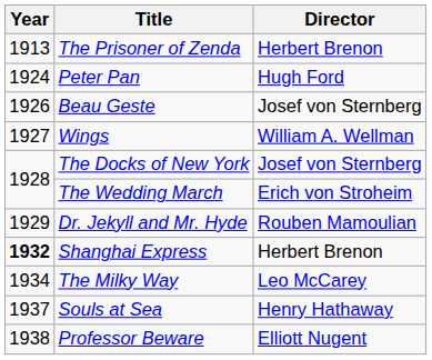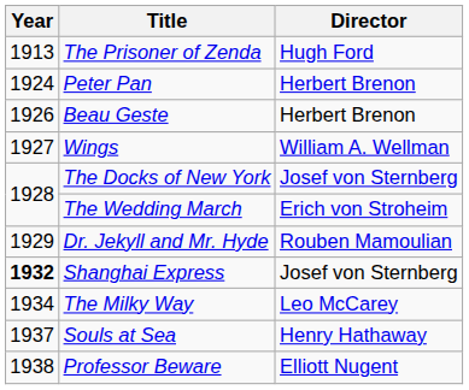 <table class="wikitable sortable">
 <tr>
 <th>Year</th>
 <th>Title</th>
 <th>Director</th>
 </tr>
 <tr>
 <td>1913</td>
 <td><em><a href='#'>The Prisoner of Zenda</a></em></td>
-<td><a href='#'>Herbert Brenon</a></td>
+<td><a href='#'>Hugh Ford</a></td>
 </tr>
 <tr>
 <td>1924</td>
 <td><em><a href='#'>Peter Pan</a></em></td>
-<td><a href='#'>Hugh Ford</a></td>
+<td><a href='#'>Herbert Brenon</a></td>
 </tr>
 <tr>
 <td>1926</td>
 <td><em><a href='#'>Beau Geste</a></em></td>
-<td>Josef von Sternberg</td>
+<td>Herbert Brenon</td>
 </tr>
 <tr>
 <td>1927</td>
 <td><em><a href='#'>Wings</a></em></td>
 <td><a href='#'>William A. Wellman</a></td>
 </tr>
 <tr>
 <td rowspan=2>1928</td>
 <td><em><a href='#'>The Docks of New York</a></em></td>
 <td><a href='#'>Josef von Sternberg</a></td>
 </tr>
 <tr>
 <td><em><a href='#'>The Wedding March</a></em></td>
 <td><a href='#'>Erich von Stroheim</a></td>
 </tr>
 <tr>
 <td>1929</td>
 <td><em><a href='#'>Dr. Jekyll and Mr. Hyde</a></em></td>
 <td><a href='#'>Rouben Mamoulian</a></td>
 </tr>
 <tr>
 <td><strong>1932</strong></td>
 <td><em><a href='#'>Shanghai Express</a></em></td>
-<td>Herbert Brenon</td>
+<td>Josef von Sternberg</td>
 </tr>
 <tr>
 <td>1934</td>
 <td><em><a href='#'>The Milky Way</a></em></td>
 <td><a href='#'>Leo McCarey</a></td>
 </tr>
 <tr>
 <td>1937</td>
 <td><em><a href='#'>Souls at Sea</a></em></td>
 <td><a href='#'>Henry Hathaway</a></td>
 </tr>
 <tr>
 <td>1938</td>
 <td><em><a href='#'>Professor Beware</a></em></td>
 <td><a href='#'>Elliott Nugent</a></td>
 </tr>
 </table>
